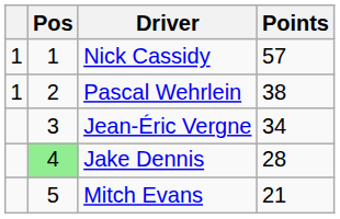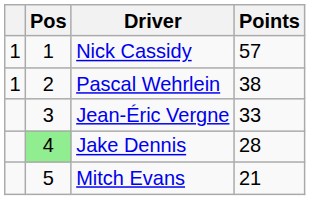 <table class="wikitable" style="font-size: 85%;">
 <tr>
 <th></th>
 <th>Pos</th>
 <th>Driver</th>
 <th>Points</th>
 </tr>
 <tr>
 <td align="left"> 1</td>
 <td align="center">1</td>
 <td> <a href='#'>Nick Cassidy</a></td>
 <td align="left">57</td>
 </tr>
 <tr>
 <td align="left"> 1</td>
 <td align="center">2</td>
 <td> <a href='#'>Pascal Wehrlein</a></td>
 <td align="left">38</td>
 </tr>
 <tr>
 <td align="left"></td>
 <td align="center">3</td>
 <td> <a href='#'>Jean-Éric Vergne</a></td>
-<td align="left">34</td>
+<td align="left">33</td>
 </tr>
 <tr>
 <td align:"left"></td>
 <td align="center" style="background: lightgreen;">4</td>
 <td> <a href='#'>Jake Dennis</a></td>
 <td align="left">28</td>
 </tr>
 <tr>
 <td align="left"></td>
 <td align="center">5</td>
 <td> <a href='#'>Mitch Evans</a></td>
 <td align="left">21</td>
 </tr>
 </table>
